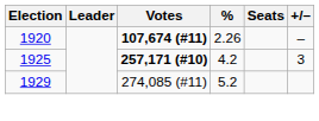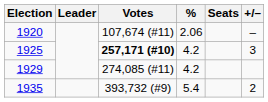 <table class=wikitable style=text-align:center>
 <tr>
 <th>Election</th>
 <th>Leader</th>
 <th>Votes</th>
 <th>%</th>
 <th>Seats</th>
 <th>+/–</th>
 </tr>
 <tr>
 <td><a href='#'>1920</a></td>
 <td rowspan=3></td>
-<td><strong>107,674 (#11)</strong></td>
-<td>2.26</td>
+<td>107,674 (#11)</td>
+<td>2.06</td>
 <td></td>
 <td>–</td>
 </tr>
 <tr>
 <td><a href='#'>1925</a></td>
 <td><strong>257,171 (#10)</strong></td>
 <td>4.2</td>
 <td></td>
 <td> 3</td>
 </tr>
 <tr>
 <td><a href='#'>1929</a></td>
 <td>274,085 (#11)</td>
-<td>5.2</td>
+<td>4.2</td>
 <td></td>
 <td></td>
 </tr>
+<tr>
+<td><a href='#'>1935</a></td>
+<td></td>
+<td>393,732 (#9)</td>
+<td>5.4</td>
+<td></td>
+<td> 2</td>
+</tr>
 </table>
